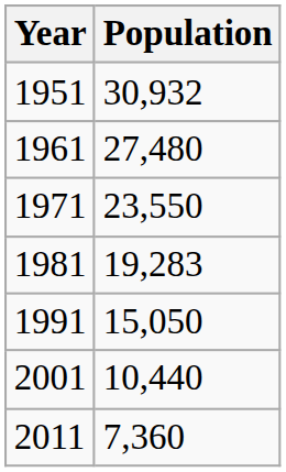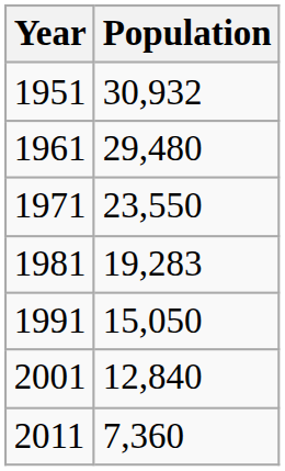 <table class="wikitable">
 <tr>
 <th>Year</th>
 <th>Population</th>
 </tr>
 <tr>
 <td>1951</td>
 <td>30,932</td>
 </tr>
 <tr>
 <td>1961</td>
-<td>27,480</td>
+<td>29,480</td>
 </tr>
 <tr>
 <td>1971</td>
 <td>23,550</td>
 </tr>
 <tr>
 <td>1981</td>
 <td>19,283</td>
 </tr>
 <tr>
 <td>1991</td>
 <td>15,050</td>
 </tr>
 <tr>
 <td>2001</td>
-<td>10,440</td>
+<td>12,840</td>
 </tr>
 <tr>
 <td>2011</td>
 <td>7,360</td>
 </tr>
 </table>
